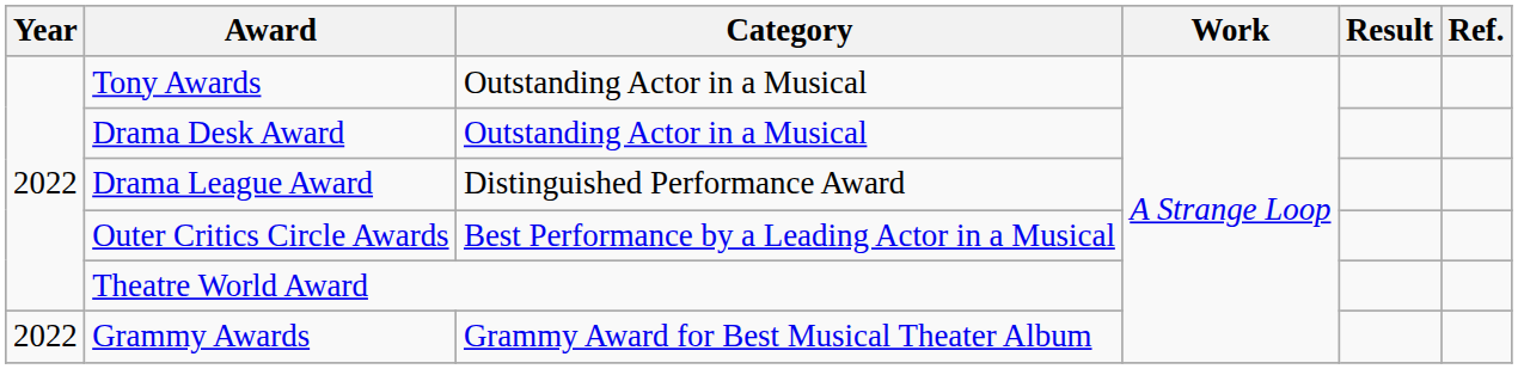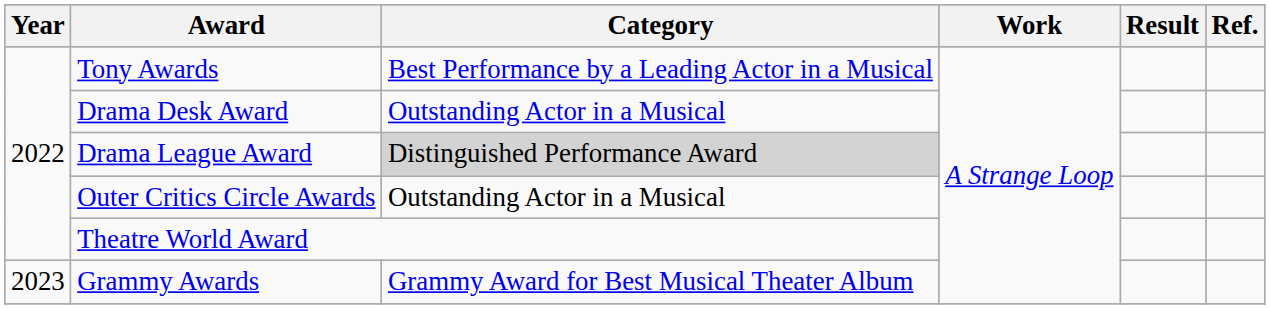 <table class="wikitable">
 <tr>
 <th>Year</th>
 <th>Award</th>
 <th>Category</th>
 <th>Work</th>
 <th>Result</th>
 <th>Ref.</th>
 </tr>
 <tr>
 <td rowspan="5">2022</td>
 <td><a href='#'>Tony Awards</a></td>
-<td>Outstanding Actor in a Musical</td>
+<td><a href='#'>Best Performance by a Leading Actor in a Musical</a></td>
 <td rowspan="6"><em><a href='#'>A Strange Loop</a></em></td>
 <td></td>
 <td></td>
 </tr>
 <tr>
 <td><a href='#'>Drama Desk Award</a></td>
 <td><a href='#'>Outstanding Actor in a Musical</a></td>
 <td></td>
 <td></td>
 </tr>
 <tr>
 <td><a href='#'>Drama League Award</a></td>
-<td>Distinguished Performance Award</td>
+<td style="background: lightgrey;">Distinguished Performance Award</td>
 <td></td>
 <td></td>
 </tr>
 <tr>
 <td><a href='#'>Outer Critics Circle Awards</a></td>
-<td><a href='#'>Best Performance by a Leading Actor in a Musical</a></td>
+<td>Outstanding Actor in a Musical</td>
 <td></td>
 <td></td>
 </tr>
 <tr>
 <td colspan="2"><a href='#'>Theatre World Award</a></td>
 <td></td>
 <td></td>
 </tr>
 <tr>
-<td>2022</td>
+<td>2023</td>
 <td><a href='#'>Grammy Awards</a></td>
 <td><a href='#'>Grammy Award for Best Musical Theater Album</a></td>
 <td></td>
 <td></td>
 </tr>
 </table>
